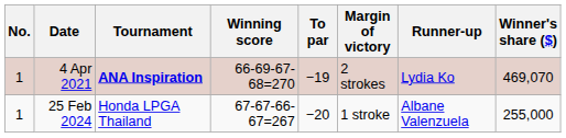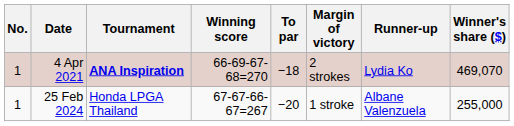 <table class="wikitable" style="font-size:95%;">
 <tr>
 <th>No.</th>
 <th>Date</th>
 <th>Tournament</th>
 <th>Winning score</th>
 <th>To par</th>
 <th>Margin<br>of victory</th>
 <th>Runner-up</th>
 <th>Winner's<br>share (<a href='#'>$</a>)</th>
 </tr>
 <tr style="background:#e5d1cb;">
 <td align=center>1</td>
 <td align=right>4 Apr <a href='#'>2021</a></td>
 <td><strong><a href='#'>ANA Inspiration</a></strong></td>
 <td align=right>66-69-67-68=270</td>
-<td align=center>−19</td>
+<td align=center>−18</td>
 <td>2 strokes</td>
 <td> <a href='#'>Lydia Ko</a></td>
 <td align=center>469,070</td>
 </tr>
 <tr>
 <td align=center>1</td>
 <td align=right>25 Feb <a href='#'>2024</a></td>
 <td><a href='#'>Honda LPGA Thailand</a></td>
 <td align=right>67-67-66-67=267</td>
 <td align=center>−20</td>
 <td>1 stroke</td>
 <td> <a href='#'>Albane Valenzuela</a></td>
 <td align=center>255,000</td>
 </tr>
 </table>
